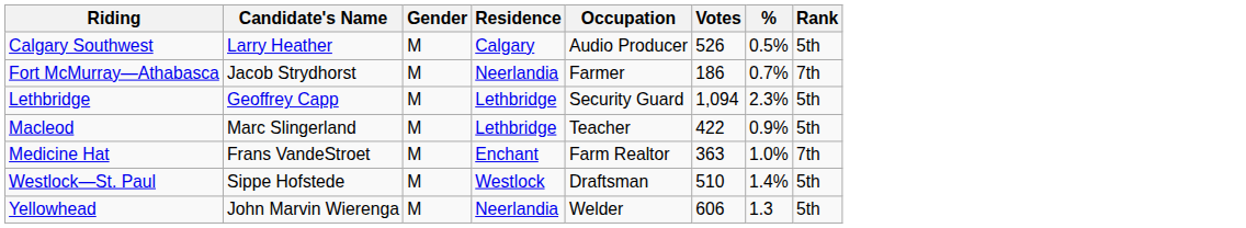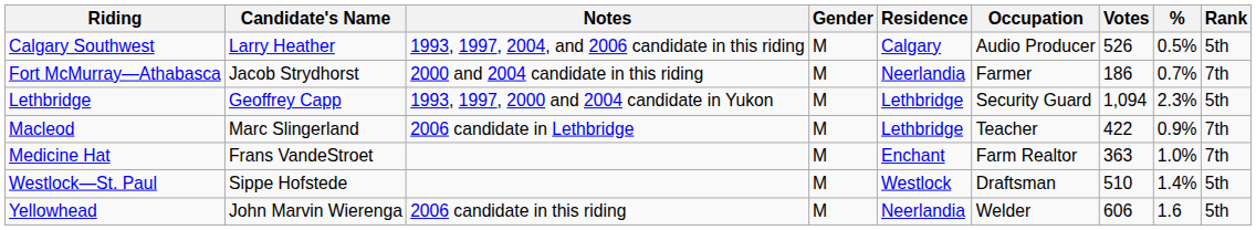 <table class="wikitable sortable">
 <tr>
 <th>Riding<br></th>
 <th>Candidate's Name</th>
+<th>Notes</th>
 <th>Gender</th>
 <th>Residence</th>
 <th>Occupation</th>
 <th>Votes</th>
 <th>%</th>
 <th>Rank</th>
 </tr>
 <tr>
 <td><a href='#'>Calgary Southwest</a></td>
 <td><a href='#'>Larry Heather</a></td>
+<td><a href='#'>1993</a>, <a href='#'>1997</a>, <a href='#'>2004</a>, and <a href='#'>2006</a> candidate in this riding</td>
 <td>M</td>
 <td><a href='#'>Calgary</a></td>
 <td>Audio Producer</td>
 <td>526</td>
 <td>0.5%</td>
 <td>5th</td>
 </tr>
 <tr>
 <td><a href='#'>Fort McMurray—Athabasca</a></td>
 <td>Jacob Strydhorst</td>
+<td><a href='#'>2000</a> and <a href='#'>2004</a> candidate in this riding</td>
 <td>M</td>
 <td><a href='#'>Neerlandia</a></td>
 <td>Farmer</td>
 <td>186</td>
 <td>0.7%</td>
 <td>7th</td>
 </tr>
 <tr>
 <td><a href='#'>Lethbridge</a></td>
 <td><a href='#'>Geoffrey Capp</a></td>
+<td><a href='#'>1993</a>, <a href='#'>1997</a>, <a href='#'>2000</a> and <a href='#'>2004</a> candidate in Yukon</td>
 <td>M</td>
 <td><a href='#'>Lethbridge</a></td>
 <td>Security Guard</td>
 <td>1,094</td>
 <td>2.3%</td>
 <td>5th</td>
 </tr>
 <tr>
 <td><a href='#'>Macleod</a></td>
 <td>Marc Slingerland</td>
+<td><a href='#'>2006</a> candidate in <a href='#'>Lethbridge</a></td>
 <td>M</td>
 <td><a href='#'>Lethbridge</a></td>
 <td>Teacher</td>
 <td>422</td>
 <td>0.9%</td>
-<td>5th</td>
+<td>7th</td>
 </tr>
 <tr>
 <td><a href='#'>Medicine Hat</a></td>
 <td>Frans VandeStroet</td>
+<td></td>
 <td>M</td>
 <td><a href='#'>Enchant</a></td>
 <td>Farm Realtor</td>
 <td>363</td>
 <td>1.0%</td>
 <td>7th</td>
 </tr>
 <tr>
 <td><a href='#'>Westlock—St. Paul</a></td>
 <td>Sippe Hofstede</td>
+<td></td>
 <td>M</td>
 <td><a href='#'>Westlock</a></td>
 <td>Draftsman</td>
 <td>510</td>
 <td>1.4%</td>
 <td>5th</td>
 </tr>
 <tr>
 <td><a href='#'>Yellowhead</a></td>
 <td>John Marvin Wierenga</td>
+<td><a href='#'>2006</a> candidate in this riding</td>
 <td>M</td>
 <td><a href='#'>Neerlandia</a></td>
 <td>Welder</td>
 <td>606</td>
-<td>1.3</td>
+<td>1.6</td>
 <td>5th</td>
 </tr>
 </table>
